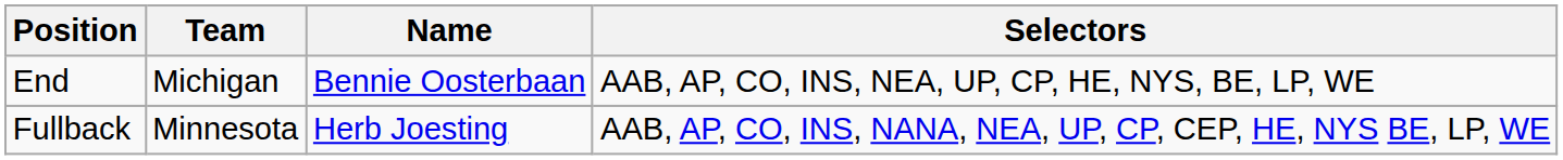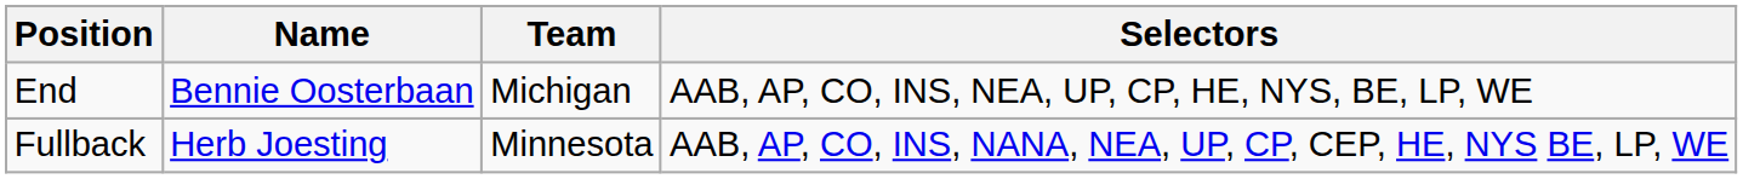 <table class="wikitable" style="font-size: 90%">
 <tr>
 <th>Position</th>
+<th>Name</th>
 <th>Team</th>
-<th>Name</th>
 <th>Selectors</th>
 </tr>
 <tr>
 <td>End</td>
+<td><a href='#'>Bennie Oosterbaan</a></td>
 <td>Michigan</td>
-<td><a href='#'>Bennie Oosterbaan</a></td>
 <td>AAB, AP, CO, INS, NEA, UP, CP, HE, NYS, BE, LP, WE</td>
 </tr>
 <tr>
 <td>Fullback</td>
+<td><a href='#'>Herb Joesting</a></td>
 <td>Minnesota</td>
-<td><a href='#'>Herb Joesting</a></td>
 <td>AAB, <a href='#'>AP</a>, <a href='#'>CO</a>, <a href='#'>INS</a>, <a href='#'>NANA</a>, <a href='#'>NEA</a>, <a href='#'>UP</a>, <a href='#'>CP</a>, CEP, <a href='#'>HE</a>, <a href='#'>NYS</a> <a href='#'>BE</a>, LP, <a href='#'>WE</a></td>
 </tr>
 </table>
